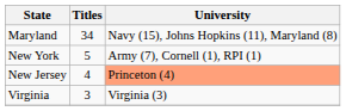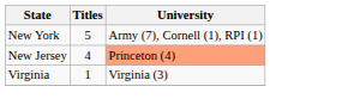 <table class="wikitable sortable">
 <tr>
 <th>State</th>
 <th>Titles</th>
 <th>University</th>
-</tr>
-<tr>
-<td> Maryland</td>
-<td align=center>34</td>
-<td>Navy (15), Johns Hopkins (11), Maryland (8)</td>
 </tr>
 <tr>
 <td> New York</td>
 <td align=center>5</td>
 <td>Army (7), Cornell (1), RPI (1)</td>
 </tr>
 <tr>
 <td> New Jersey</td>
 <td align=center>4</td>
 <td style="background: lightsalmon;">Princeton (4)</td>
 </tr>
 <tr>
 <td> Virginia</td>
-<td align=center>3</td>
+<td align=center>1</td>
 <td>Virginia (3)</td>
 </tr>
 <tr>
 </tr>
 </table>
